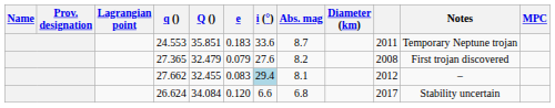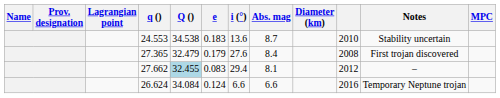 <table class="wikitable sortable plainrowheaders" style="text-align: center; margin-right: 0;">
 <tr>
 <th scope="col"><a href='#'>Name</a></th>
 <th scope="col"><a href='#'>Prov.<br>designation</a></th>
 <th scope="col"><a href='#'>Lagrangian<br>point</a></th>
 <th scope="col"><a href='#'>q</a> ()</th>
 <th scope="col"><a href='#'>Q</a> ()</th>
 <th scope="col"><a href='#'>e</a></th>
 <th scope="col"><a href='#'>i</a> (<a href='#'>°</a>)</th>
 <th scope="col"><a href='#'>Abs. mag</a></th>
 <th scope="col"><a href='#'>Diameter</a><br>(<a href='#'>km</a>)</th>
 <th scope="col"></th>
 <th scope="col" class="unsortable">Notes</th>
 <th scope="col" class="unsortable"><a href='#'>MPC</a></th>
 </tr>
 <tr>
 <th scope=row style=text-align:center colspan=2></th>
 <td></td>
 <td>24.553</td>
-<td>35.851</td>
+<td>34.538</td>
 <td>0.183</td>
-<td>33.6</td>
+<td>13.6</td>
 <td>8.7</td>
 <td></td>
-<td>2011</td>
-<td>Temporary Neptune trojan</td>
+<td>2010</td>
+<td>Stability uncertain</td>
 <td></td>
 </tr>
 <tr>
 <th scope=row style=text-align:center colspan=2></th>
 <td></td>
 <td>27.365</td>
 <td>32.479</td>
-<td>0.079</td>
+<td>0.179</td>
 <td>27.6</td>
-<td>8.2</td>
+<td>8.4</td>
 <td></td>
 <td>2008</td>
 <td>First  trojan discovered</td>
 <td></td>
 </tr>
 <tr>
 <th scope=row style=text-align:center colspan=2></th>
 <td></td>
 <td>27.662</td>
-<td>32.455</td>
+<td style="background: lightblue;">32.455</td>
 <td>0.083</td>
-<td style="background: lightblue;">29.4</td>
+<td>29.4</td>
 <td>8.1</td>
 <td></td>
 <td>2012</td>
 <td>–</td>
 <td></td>
 </tr>
 <tr>
 <th scope=row style=text-align:center colspan=2></th>
 <td></td>
 <td>26.624</td>
 <td>34.084</td>
-<td>0.120</td>
+<td>0.124</td>
 <td>6.6</td>
-<td>6.8</td>
+<td>6.6</td>
 <td></td>
-<td>2017</td>
-<td>Stability uncertain</td>
+<td>2016</td>
+<td>Temporary Neptune trojan</td>
 <td></td>
 </tr>
 </table>
